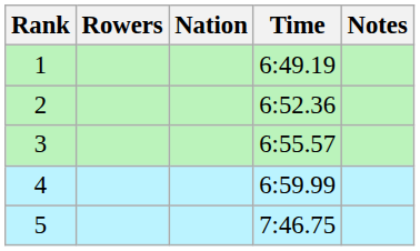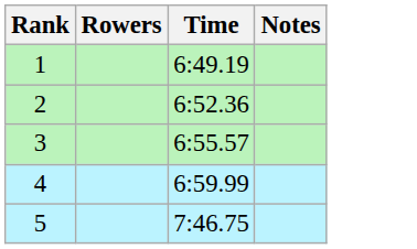 <table class="wikitable sortable" style="text-align:center">
 <tr>
 <th>Rank</th>
 <th>Rowers</th>
-<th>Nation</th>
 <th>Time</th>
 <th>Notes</th>
 </tr>
 <tr bgcolor=bbf3bb>
 <td>1</td>
 <td align=left data-sort-value="Landvoigt, Bernd"></td>
-<td align=left></td>
 <td>6:49.19</td>
 <td></td>
 </tr>
 <tr bgcolor=bbf3bb>
 <td>2</td>
 <td align=left data-sort-value="Coffey, Calvin"></td>
-<td align=left></td>
 <td>6:52.36</td>
 <td></td>
 </tr>
 <tr bgcolor=bbf3bb>
 <td>3</td>
 <td align=left data-sort-value="Helmja, Tiit"></td>
-<td align=left></td>
 <td>6:55.57</td>
 <td></td>
 </tr>
 <tr bgcolor=bbf3ff>
 <td>4</td>
 <td align=left data-sort-value="Boeschoten, Willem"></td>
-<td align=left></td>
 <td>6:59.99</td>
 <td></td>
 </tr>
 <tr bgcolor=bbf3ff>
 <td>5</td>
 <td align=left data-sort-value="Rasmussen, Mogens"></td>
-<td align=left></td>
 <td>7:46.75</td>
 <td></td>
 </tr>
 </table>
